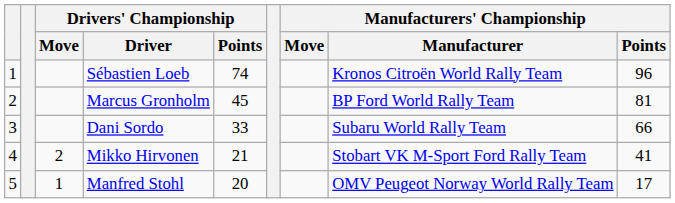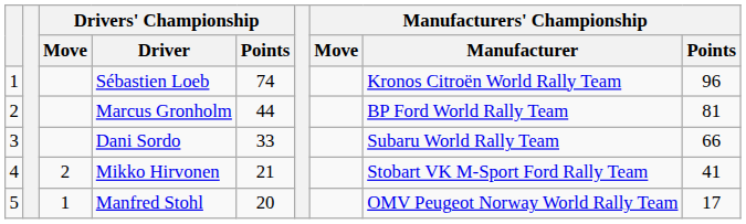 <table class="wikitable" style="font-size:85%;">
 <tr>
 <th rowspan="2"></th>
 <th rowspan="7" style="width:5px;"></th>
 <th colspan="3">Drivers' Championship</th>
 <th rowspan="7" style="width:5px;"></th>
 <th colspan="3" nowrap>Manufacturers' Championship</th>
 </tr>
 <tr>
 <th>Move</th>
 <th>Driver</th>
 <th>Points</th>
 <th>Move</th>
 <th>Manufacturer</th>
 <th>Points</th>
 </tr>
 <tr>
 <td align="center">1</td>
 <td align="center"></td>
 <td> <a href='#'>Sébastien Loeb</a></td>
 <td align="center">74</td>
 <td align="center"></td>
 <td> <a href='#'>Kronos Citroën World Rally Team</a></td>
 <td align="center">96</td>
 </tr>
 <tr>
 <td align="center">2</td>
 <td align="center"></td>
 <td> <a href='#'>Marcus Gronholm</a></td>
-<td align="center">45</td>
+<td align="center">44</td>
 <td align="center"></td>
 <td> <a href='#'>BP Ford World Rally Team</a></td>
 <td align="center">81</td>
 </tr>
 <tr>
 <td align="center">3</td>
 <td align="center"></td>
 <td> <a href='#'>Dani Sordo</a></td>
 <td align="center">33</td>
 <td align="center"></td>
 <td> <a href='#'>Subaru World Rally Team</a></td>
 <td align="center">66</td>
 </tr>
 <tr>
 <td align="center">4</td>
 <td align="center"> 2</td>
 <td> <a href='#'>Mikko Hirvonen</a></td>
 <td align="center">21</td>
 <td align="center"></td>
 <td> <a href='#'>Stobart VK M-Sport Ford Rally Team</a></td>
 <td align="center">41</td>
 </tr>
 <tr>
 <td align="center">5</td>
 <td align="center"> 1</td>
 <td> <a href='#'>Manfred Stohl</a></td>
 <td align="center">20</td>
 <td align="center"></td>
 <td> <a href='#'>OMV Peugeot Norway World Rally Team</a></td>
 <td align="center">17</td>
 </tr>
 </table>
